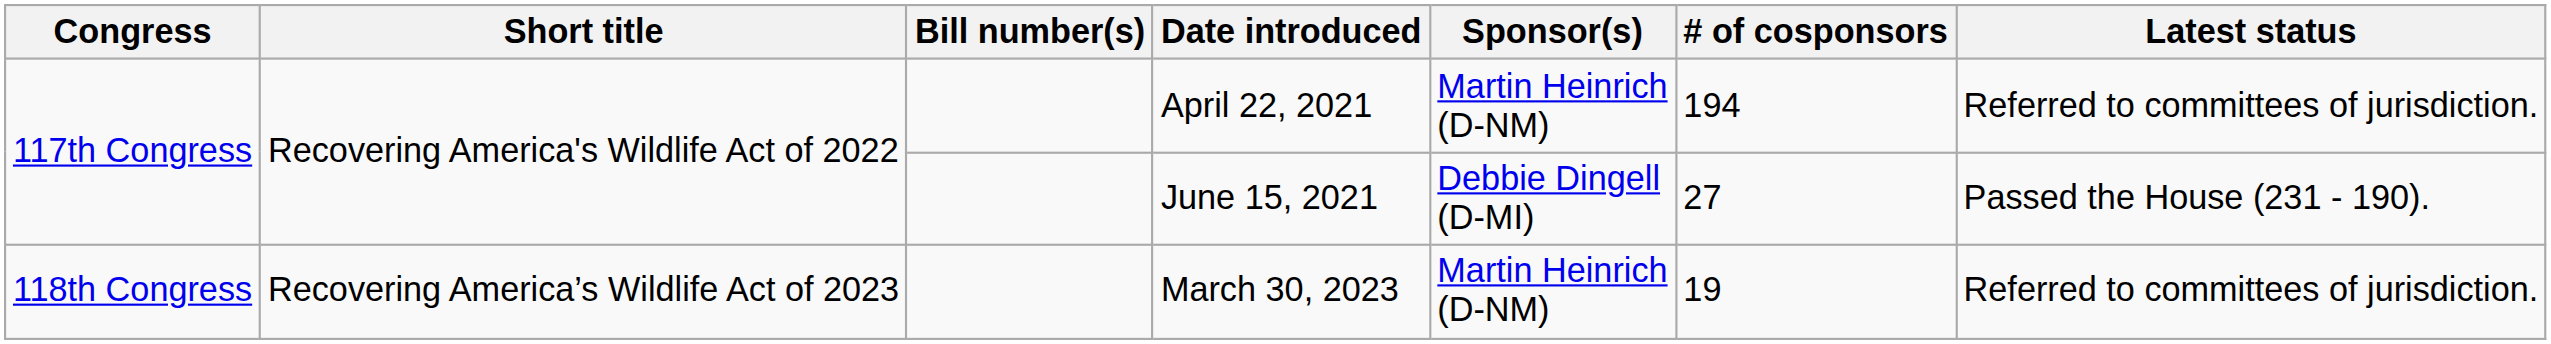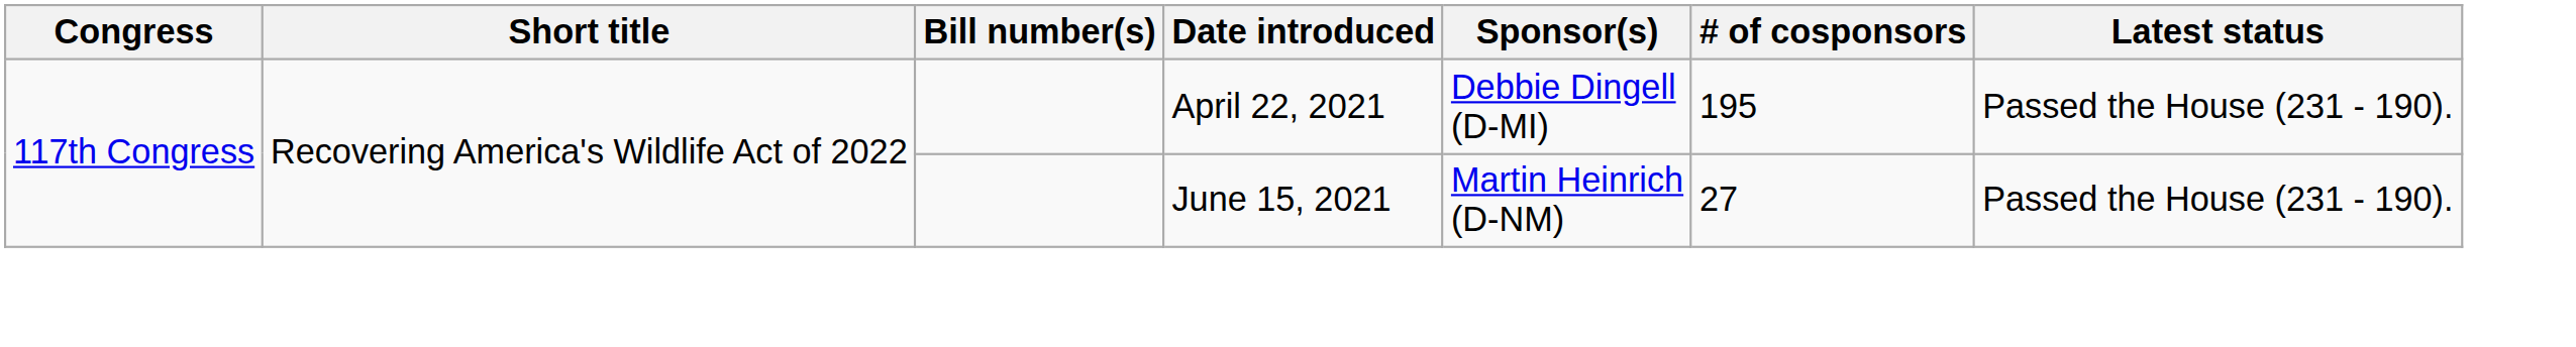 <table class="wikitable">
 <tr>
 <th>Congress</th>
 <th>Short title</th>
 <th>Bill number(s)</th>
 <th>Date introduced</th>
 <th>Sponsor(s)</th>
 <th># of cosponsors</th>
 <th>Latest status</th>
 </tr>
 <tr>
 <td rowspan="2"><a href='#'>117th Congress</a></td>
 <td rowspan="2">Recovering America's Wildlife Act of 2022</td>
 <td></td>
 <td>April 22, 2021</td>
-<td><a href='#'>Martin Heinrich</a><br>(D-NM)</td>
-<td>194</td>
-<td>Referred to committees of jurisdiction.</td>
+<td><a href='#'>Debbie Dingell</a><br>(D-MI)</td>
+<td>195</td>
+<td>Passed the House (231 - 190).</td>
 </tr>
 <tr>
 <td></td>
 <td>June 15, 2021</td>
-<td><a href='#'>Debbie Dingell</a><br>(D-MI)</td>
+<td><a href='#'>Martin Heinrich</a><br>(D-NM)</td>
 <td>27</td>
 <td>Passed the House (231 - 190).</td>
 </tr>
-<tr>
-<td><a href='#'>118th Congress</a></td>
-<td>Recovering America’s Wildlife Act of 2023</td>
-<td></td>
-<td>March 30, 2023</td>
-<td><a href='#'>Martin Heinrich</a><br>(D-NM)</td>
-<td>19</td>
-<td>Referred to committees of jurisdiction.</td>
-</tr>
 </table>
